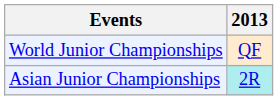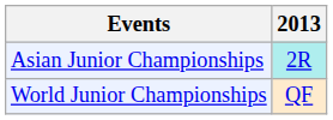 <table class="wikitable" style="font-size: 90%; text-align:center">
 <tr>
 <th>Events</th>
 <th>2013</th>
 </tr>
 <tr>
+<td bgcolor="#ECF2FF"; align="left"><a href='#'>Asian Junior Championships</a></td>
+<td bgcolor=AFEEEE><a href='#'>2R</a></td>
+</tr>
+<tr>
 <td bgcolor="#ECF2FF"; align="left"><a href='#'>World Junior Championships</a></td>
 <td bgcolor=FFEBCD><a href='#'>QF</a></td>
 </tr>
-<tr>
-<td bgcolor="#ECF2FF"; align="left"><a href='#'>Asian Junior Championships</a></td>
-<td bgcolor=AFEEEE><a href='#'>2R</a></td>
-</tr>
 </table>
